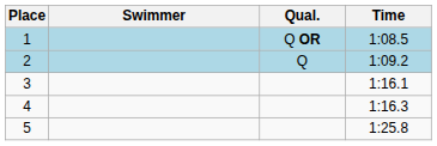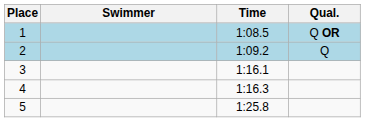 <table class=wikitable style="text-align:center">
 <tr>
 <th>Place</th>
 <th width=230>Swimmer</th>
+<th width=90>Time</th>
 <th width=90>Qual.</th>
-<th width=90>Time</th>
 </tr>
 <tr bgcolor=lightblue>
 <td>1</td>
 <td align=left></td>
+<td>1:08.5</td>
 <td>Q <strong>OR</strong></td>
-<td>1:08.5</td>
 </tr>
 <tr bgcolor=lightblue>
 <td>2</td>
 <td align=left></td>
+<td>1:09.2</td>
 <td>Q</td>
-<td>1:09.2</td>
 </tr>
 <tr>
 <td>3</td>
 <td align=left></td>
+<td>1:16.1</td>
 <td></td>
-<td>1:16.1</td>
 </tr>
 <tr>
 <td>4</td>
 <td align=left></td>
+<td>1:16.3</td>
 <td></td>
-<td>1:16.3</td>
 </tr>
 <tr>
 <td>5</td>
 <td align=left></td>
+<td>1:25.8</td>
 <td></td>
-<td>1:25.8</td>
 </tr>
 </table>
